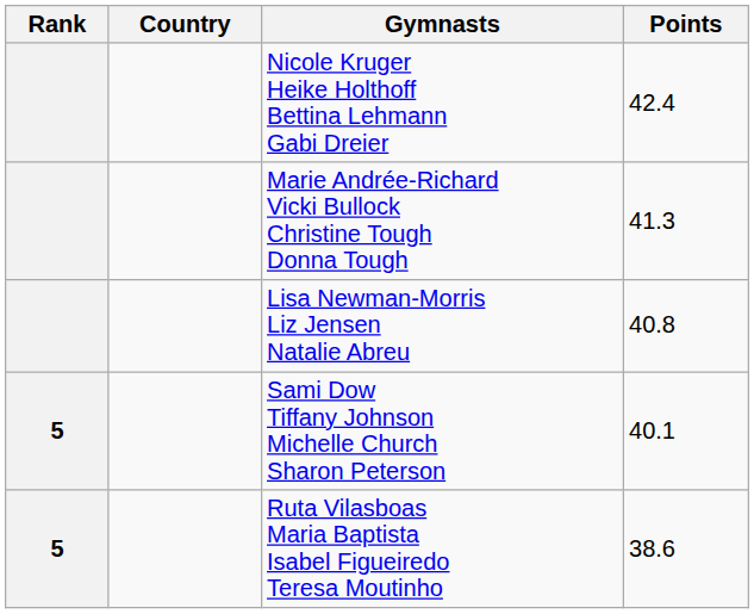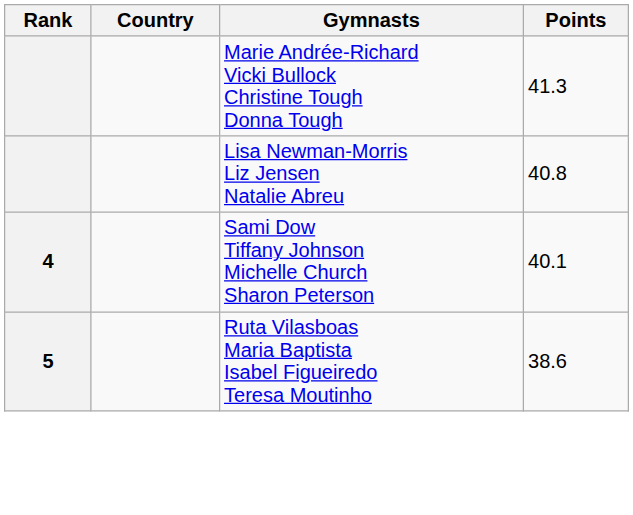 <table class="wikitable" width=500>
 <tr bgcolor="#efefef">
 <th>Rank</th>
 <th>Country</th>
 <th>Gymnasts</th>
 <th>Points</th>
-</tr>
-<tr>
-<th></th>
-<td></td>
-<td><a href='#'>Nicole Kruger</a> <br> <a href='#'>Heike Holthoff</a> <br> <a href='#'>Bettina Lehmann</a><br> <a href='#'>Gabi Dreier</a></td>
-<td>42.4</td>
 </tr>
 <tr>
 <th></th>
 <td></td>
 <td><a href='#'>Marie Andrée-Richard</a> <br> <a href='#'>Vicki Bullock</a> <br> <a href='#'>Christine Tough</a>  <br> <a href='#'>Donna Tough</a></td>
 <td>41.3</td>
 </tr>
 <tr>
 <th></th>
 <td></td>
 <td><a href='#'>Lisa Newman-Morris</a> <br> <a href='#'>Liz Jensen</a> <br> <a href='#'>Natalie Abreu</a></td>
 <td>40.8</td>
 </tr>
 <tr>
-<th>5</th>
+<th>4</th>
 <td></td>
 <td><a href='#'>Sami Dow</a> <br> <a href='#'>Tiffany Johnson</a> <br> <a href='#'>Michelle Church</a><br> <a href='#'>Sharon Peterson</a></td>
 <td>40.1</td>
 </tr>
 <tr>
 <th>5</th>
 <td></td>
 <td><a href='#'>Ruta Vilasboas</a> <br> <a href='#'>Maria Baptista</a> <br> <a href='#'>Isabel Figueiredo</a><br> <a href='#'>Teresa Moutinho</a></td>
 <td>38.6</td>
 </tr>
 </table>
